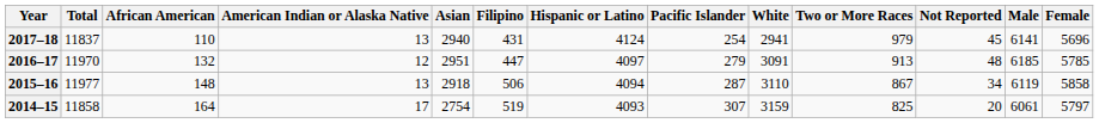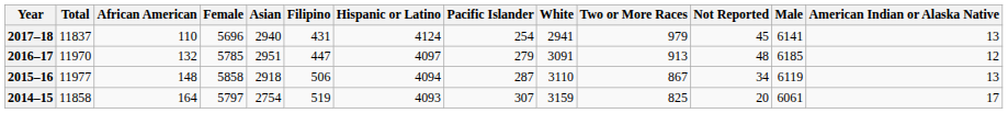 <table class="wikitable" style="text-align:right;">
 <tr style="text-align:center;">
 <th>Year</th>
 <th>Total</th>
 <th>African American</th>
-<th>American Indian or Alaska Native</th>
+<th>Female</th>
 <th>Asian</th>
 <th>Filipino</th>
 <th>Hispanic or Latino</th>
 <th>Pacific Islander</th>
 <th>White</th>
 <th>Two or More Races</th>
 <th>Not Reported</th>
 <th>Male</th>
-<th>Female</th>
+<th>American Indian or Alaska Native</th>
 </tr>
 <tr>
 <th>2017–18</th>
 <td>11837</td>
 <td>110</td>
-<td>13</td>
+<td>5696</td>
 <td>2940</td>
 <td>431</td>
 <td>4124</td>
 <td>254</td>
 <td>2941</td>
 <td>979</td>
 <td>45</td>
 <td>6141</td>
-<td>5696</td>
+<td>13</td>
 </tr>
 <tr>
 <th>2016–17</th>
 <td>11970</td>
 <td>132</td>
-<td>12</td>
+<td>5785</td>
 <td>2951</td>
 <td>447</td>
 <td>4097</td>
 <td>279</td>
 <td>3091</td>
 <td>913</td>
 <td>48</td>
 <td>6185</td>
-<td>5785</td>
+<td>12</td>
 </tr>
 <tr>
 <th>2015–16</th>
 <td>11977</td>
 <td>148</td>
-<td>13</td>
+<td>5858</td>
 <td>2918</td>
 <td>506</td>
 <td>4094</td>
 <td>287</td>
 <td>3110</td>
 <td>867</td>
 <td>34</td>
 <td>6119</td>
-<td>5858</td>
+<td>13</td>
 </tr>
 <tr>
 <th>2014–15</th>
 <td>11858</td>
 <td>164</td>
-<td>17</td>
+<td>5797</td>
 <td>2754</td>
 <td>519</td>
 <td>4093</td>
 <td>307</td>
 <td>3159</td>
 <td>825</td>
 <td>20</td>
 <td>6061</td>
-<td>5797</td>
+<td>17</td>
 </tr>
 </table>
